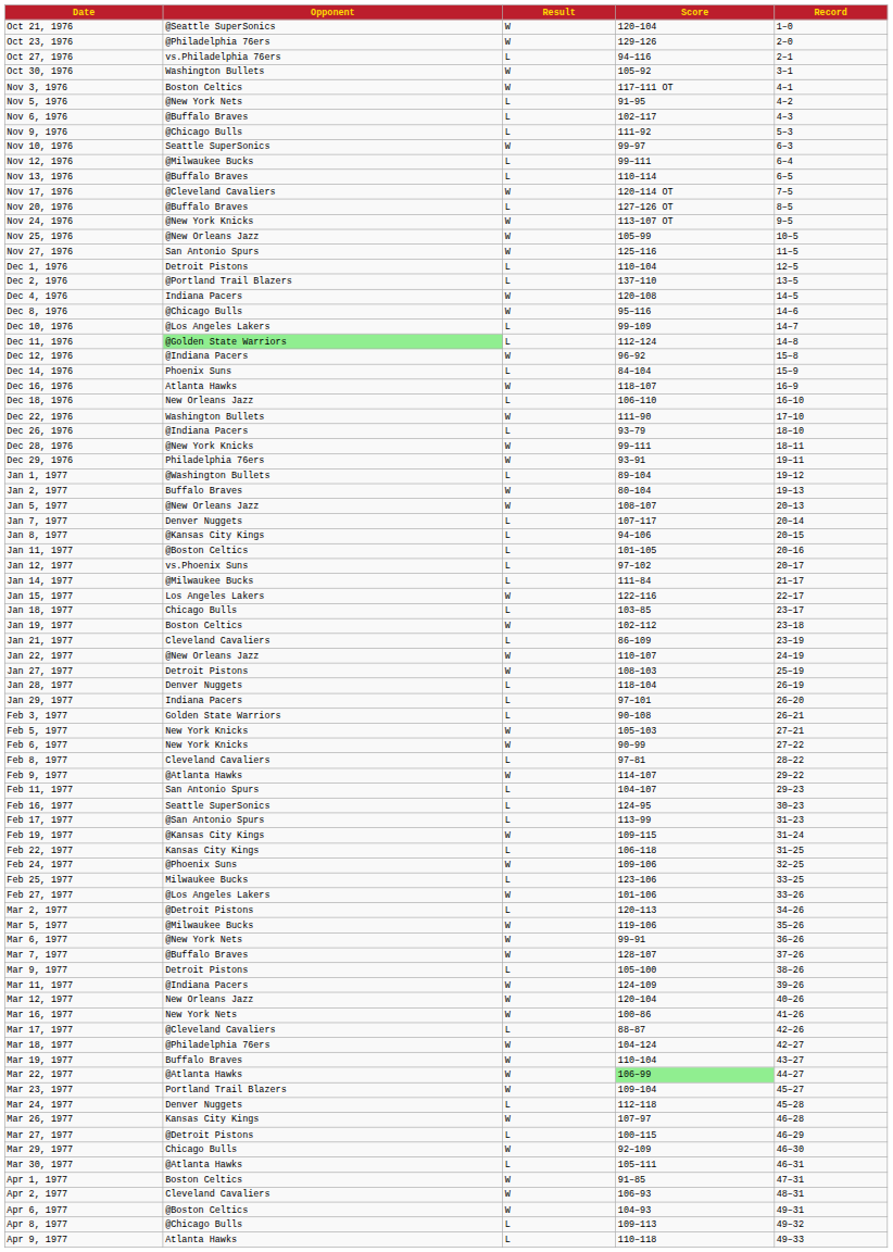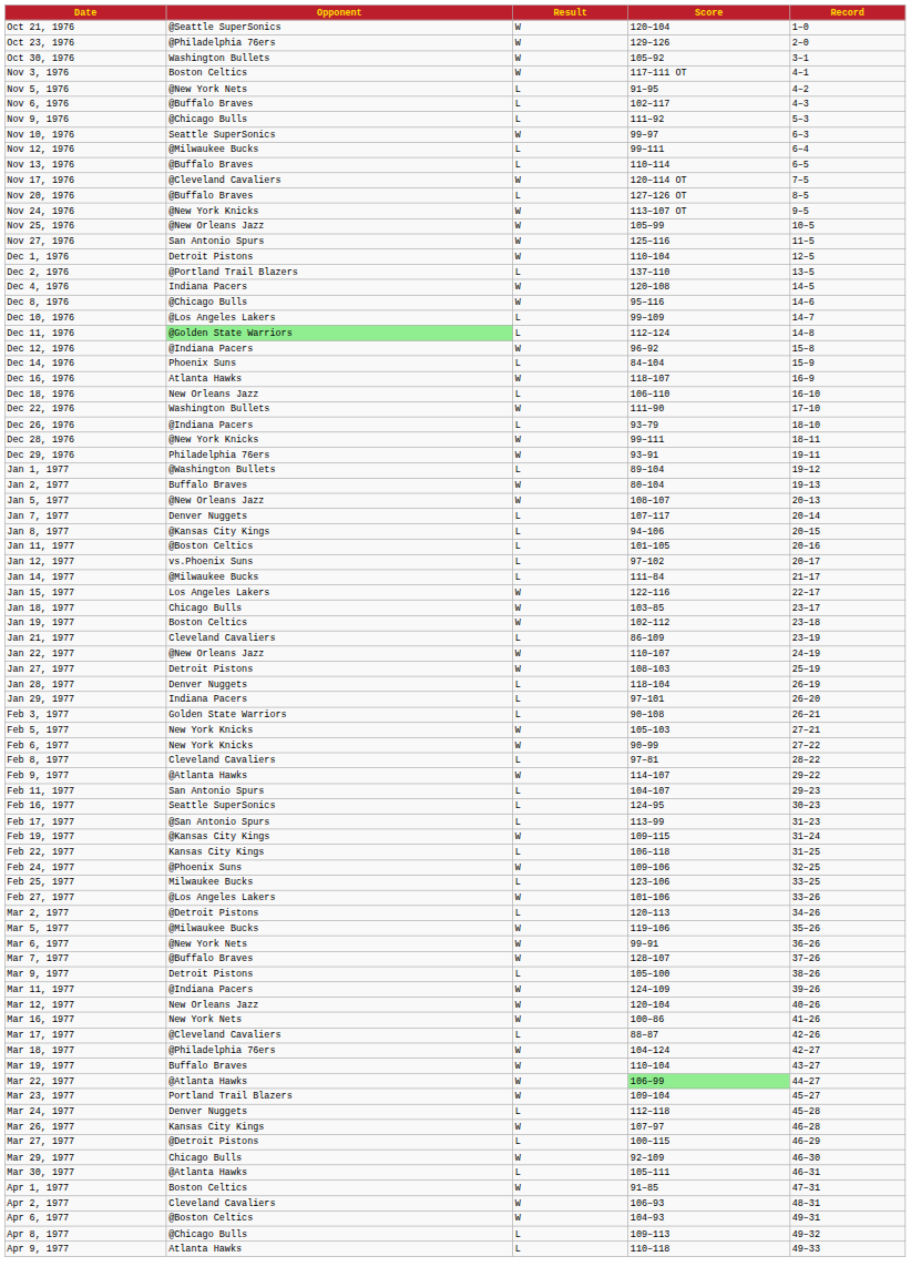 <table class="wikitable sortable sortable">
 <tr>
 <th style="background:#BC1E2C; color:#FEDF00" width="7%">Date</th>
 <th style="background:#BC1E2C; color:#FEDF00" width="15%">Opponent</th>
 <th style="background:#BC1E2C; color:#FEDF00" width="5%">Result</th>
 <th style="background:#BC1E2C; color:#FEDF00" width="7%">Score</th>
 <th style="background:#BC1E2C; color:#FEDF00" width="5%">Record</th>
 </tr>
 <tr>
 <td>Oct 21, 1976</td>
 <td>@Seattle SuperSonics</td>
 <td>W</td>
 <td>120–104</td>
 <td>1–0</td>
 </tr>
 <tr>
 <td>Oct 23, 1976</td>
 <td>@Philadelphia 76ers</td>
 <td>W</td>
 <td>129–126</td>
 <td>2–0</td>
-</tr>
-<tr>
-<td>Oct 27, 1976</td>
-<td>vs.Philadelphia 76ers</td>
-<td>L</td>
-<td>94–116</td>
-<td>2–1</td>
 </tr>
 <tr>
 <td>Oct 30, 1976</td>
 <td>Washington Bullets</td>
 <td>W</td>
 <td>105–92</td>
 <td>3–1</td>
 </tr>
 <tr>
 <td>Nov 3, 1976</td>
 <td>Boston Celtics</td>
 <td>W</td>
 <td>117–111 OT</td>
 <td>4–1</td>
 </tr>
 <tr>
 <td>Nov 5, 1976</td>
 <td>@New York Nets</td>
 <td>L</td>
 <td>91–95</td>
 <td>4–2</td>
 </tr>
 <tr>
 <td>Nov 6, 1976</td>
 <td>@Buffalo Braves</td>
 <td>L</td>
 <td>102–117</td>
 <td>4–3</td>
 </tr>
 <tr>
 <td>Nov 9, 1976</td>
 <td>@Chicago Bulls</td>
 <td>L</td>
 <td>111–92</td>
 <td>5–3</td>
 </tr>
 <tr>
 <td>Nov 10, 1976</td>
 <td>Seattle SuperSonics</td>
 <td>W</td>
 <td>99–97</td>
 <td>6–3</td>
 </tr>
 <tr>
 <td>Nov 12, 1976</td>
 <td>@Milwaukee Bucks</td>
 <td>L</td>
 <td>99–111</td>
 <td>6–4</td>
 </tr>
 <tr>
 <td>Nov 13, 1976</td>
 <td>@Buffalo Braves</td>
 <td>L</td>
 <td>110–114</td>
 <td>6–5</td>
 </tr>
 <tr>
 <td>Nov 17, 1976</td>
 <td>@Cleveland Cavaliers</td>
 <td>W</td>
 <td>120–114  OT</td>
 <td>7–5</td>
 </tr>
 <tr>
 <td>Nov 20, 1976</td>
 <td>@Buffalo Braves</td>
 <td>L</td>
 <td>127–126  OT</td>
 <td>8–5</td>
 </tr>
 <tr>
 <td>Nov 24, 1976</td>
 <td>@New York Knicks</td>
 <td>W</td>
 <td>113–107  OT</td>
 <td>9–5</td>
 </tr>
 <tr>
 <td>Nov 25, 1976</td>
 <td>@New Orleans Jazz</td>
 <td>W</td>
 <td>105–99</td>
 <td>10–5</td>
 </tr>
 <tr>
 <td>Nov 27, 1976</td>
 <td>San Antonio Spurs</td>
 <td>W</td>
 <td>125–116</td>
 <td>11–5</td>
 </tr>
 <tr>
 <td>Dec 1, 1976</td>
 <td>Detroit Pistons</td>
-<td>L</td>
+<td>W</td>
 <td>110–104</td>
 <td>12–5</td>
 </tr>
 <tr>
 <td>Dec 2, 1976</td>
 <td>@Portland Trail Blazers</td>
 <td>L</td>
 <td>137–110</td>
 <td>13–5</td>
 </tr>
 <tr>
 <td>Dec 4, 1976</td>
 <td>Indiana Pacers</td>
 <td>W</td>
 <td>120–108</td>
 <td>14–5</td>
 </tr>
 <tr>
 <td>Dec 8, 1976</td>
 <td>@Chicago Bulls</td>
 <td>W</td>
 <td>95–116</td>
 <td>14–6</td>
 </tr>
 <tr>
 <td>Dec 10, 1976</td>
 <td>@Los Angeles Lakers</td>
 <td>L</td>
 <td>99–109</td>
 <td>14–7</td>
 </tr>
 <tr>
 <td>Dec 11, 1976</td>
 <td style="background: lightgreen;">@Golden State Warriors</td>
 <td>L</td>
 <td>112–124</td>
 <td>14–8</td>
 </tr>
 <tr>
 <td>Dec 12, 1976</td>
 <td>@Indiana Pacers</td>
 <td>W</td>
 <td>96–92</td>
 <td>15–8</td>
 </tr>
 <tr>
 <td>Dec 14, 1976</td>
 <td>Phoenix Suns</td>
 <td>L</td>
 <td>84–104</td>
 <td>15–9</td>
 </tr>
 <tr>
 <td>Dec 16, 1976</td>
 <td>Atlanta Hawks</td>
 <td>W</td>
 <td>118–107</td>
 <td>16–9</td>
 </tr>
 <tr>
 <td>Dec 18, 1976</td>
 <td>New Orleans Jazz</td>
 <td>L</td>
 <td>106–110</td>
 <td>16–10</td>
 </tr>
 <tr>
 <td>Dec 22, 1976</td>
 <td>Washington Bullets</td>
 <td>W</td>
 <td>111–90</td>
 <td>17–10</td>
 </tr>
 <tr>
 <td>Dec 26, 1976</td>
 <td>@Indiana Pacers</td>
 <td>L</td>
 <td>93–79</td>
 <td>18–10</td>
 </tr>
 <tr>
 <td>Dec 28, 1976</td>
 <td>@New York Knicks</td>
 <td>W</td>
 <td>99–111</td>
 <td>18–11</td>
 </tr>
 <tr>
 <td>Dec 29, 1976</td>
 <td>Philadelphia 76ers</td>
 <td>W</td>
 <td>93–91</td>
 <td>19–11</td>
 </tr>
 <tr>
 <td>Jan 1, 1977</td>
 <td>@Washington Bullets</td>
 <td>L</td>
 <td>89–104</td>
 <td>19–12</td>
 </tr>
 <tr>
 <td>Jan 2, 1977</td>
 <td>Buffalo Braves</td>
 <td>W</td>
 <td>80–104</td>
 <td>19–13</td>
 </tr>
 <tr>
 <td>Jan 5, 1977</td>
 <td>@New Orleans Jazz</td>
 <td>W</td>
 <td>108–107</td>
 <td>20–13</td>
 </tr>
 <tr>
 <td>Jan 7, 1977</td>
 <td>Denver Nuggets</td>
 <td>L</td>
 <td>107–117</td>
 <td>20–14</td>
 </tr>
 <tr>
 <td>Jan 8, 1977</td>
 <td>@Kansas City Kings</td>
 <td>L</td>
 <td>94–106</td>
 <td>20–15</td>
 </tr>
 <tr>
 <td>Jan 11, 1977</td>
 <td>@Boston Celtics</td>
 <td>L</td>
 <td>101–105</td>
 <td>20–16</td>
 </tr>
 <tr>
 <td>Jan 12, 1977</td>
 <td>vs.Phoenix Suns</td>
 <td>L</td>
 <td>97–102</td>
 <td>20–17</td>
 </tr>
 <tr>
 <td>Jan 14, 1977</td>
 <td>@Milwaukee Bucks</td>
 <td>L</td>
 <td>111–84</td>
 <td>21–17</td>
 </tr>
 <tr>
 <td>Jan 15, 1977</td>
 <td>Los Angeles Lakers</td>
 <td>W</td>
 <td>122–116</td>
 <td>22–17</td>
 </tr>
 <tr>
 <td>Jan 18, 1977</td>
 <td>Chicago Bulls</td>
-<td>L</td>
+<td>W</td>
 <td>103–85</td>
 <td>23–17</td>
 </tr>
 <tr>
 <td>Jan 19, 1977</td>
 <td>Boston Celtics</td>
 <td>W</td>
 <td>102–112</td>
 <td>23–18</td>
 </tr>
 <tr>
 <td>Jan 21, 1977</td>
 <td>Cleveland Cavaliers</td>
 <td>L</td>
 <td>86–109</td>
 <td>23–19</td>
 </tr>
 <tr>
 <td>Jan 22, 1977</td>
 <td>@New Orleans Jazz</td>
 <td>W</td>
 <td>110–107</td>
 <td>24–19</td>
 </tr>
 <tr>
 <td>Jan 27, 1977</td>
 <td>Detroit Pistons</td>
 <td>W</td>
 <td>108–103</td>
 <td>25–19</td>
 </tr>
 <tr>
 <td>Jan 28, 1977</td>
 <td>Denver Nuggets</td>
 <td>L</td>
 <td>118–104</td>
 <td>26–19</td>
 </tr>
 <tr>
 <td>Jan 29, 1977</td>
 <td>Indiana Pacers</td>
 <td>L</td>
 <td>97–101</td>
 <td>26–20</td>
 </tr>
 <tr>
 <td>Feb 3, 1977</td>
 <td>Golden State Warriors</td>
 <td>L</td>
 <td>90–108</td>
 <td>26–21</td>
 </tr>
 <tr>
 <td>Feb 5, 1977</td>
 <td>New York Knicks</td>
 <td>W</td>
 <td>105–103</td>
 <td>27–21</td>
 </tr>
 <tr>
 <td>Feb 6, 1977</td>
 <td>New York Knicks</td>
 <td>W</td>
 <td>90–99</td>
 <td>27–22</td>
 </tr>
 <tr>
 <td>Feb 8, 1977</td>
 <td>Cleveland Cavaliers</td>
 <td>L</td>
 <td>97–81</td>
 <td>28–22</td>
 </tr>
 <tr>
 <td>Feb 9, 1977</td>
 <td>@Atlanta Hawks</td>
 <td>W</td>
 <td>114–107</td>
 <td>29–22</td>
 </tr>
 <tr>
 <td>Feb 11, 1977</td>
 <td>San Antonio Spurs</td>
 <td>L</td>
 <td>104–107</td>
 <td>29–23</td>
 </tr>
 <tr>
 <td>Feb 16, 1977</td>
 <td>Seattle SuperSonics</td>
 <td>L</td>
 <td>124–95</td>
 <td>30–23</td>
 </tr>
 <tr>
 <td>Feb 17, 1977</td>
 <td>@San Antonio Spurs</td>
 <td>L</td>
 <td>113–99</td>
 <td>31–23</td>
 </tr>
 <tr>
 <td>Feb 19, 1977</td>
 <td>@Kansas City Kings</td>
 <td>W</td>
 <td>109–115</td>
 <td>31–24</td>
 </tr>
 <tr>
 <td>Feb 22, 1977</td>
 <td>Kansas City Kings</td>
 <td>L</td>
 <td>106–118</td>
 <td>31–25</td>
 </tr>
 <tr>
 <td>Feb 24, 1977</td>
 <td>@Phoenix Suns</td>
 <td>W</td>
 <td>109–106</td>
 <td>32–25</td>
 </tr>
 <tr>
 <td>Feb 25, 1977</td>
 <td>Milwaukee Bucks</td>
 <td>L</td>
 <td>123–106</td>
 <td>33–25</td>
 </tr>
 <tr>
 <td>Feb 27, 1977</td>
 <td>@Los Angeles Lakers</td>
 <td>W</td>
 <td>101–106</td>
 <td>33–26</td>
 </tr>
 <tr>
 <td>Mar 2, 1977</td>
 <td>@Detroit Pistons</td>
 <td>L</td>
 <td>120–113</td>
 <td>34–26</td>
 </tr>
 <tr>
 <td>Mar 5, 1977</td>
 <td>@Milwaukee Bucks</td>
 <td>W</td>
 <td>119–106</td>
 <td>35–26</td>
 </tr>
 <tr>
 <td>Mar 6, 1977</td>
 <td>@New York Nets</td>
 <td>W</td>
 <td>99–91</td>
 <td>36–26</td>
 </tr>
 <tr>
 <td>Mar 7, 1977</td>
 <td>@Buffalo Braves</td>
 <td>W</td>
 <td>128–107</td>
 <td>37–26</td>
 </tr>
 <tr>
 <td>Mar 9, 1977</td>
 <td>Detroit Pistons</td>
 <td>L</td>
 <td>105–100</td>
 <td>38–26</td>
 </tr>
 <tr>
 <td>Mar 11, 1977</td>
 <td>@Indiana Pacers</td>
 <td>W</td>
 <td>124–109</td>
 <td>39–26</td>
 </tr>
 <tr>
 <td>Mar 12, 1977</td>
 <td>New Orleans Jazz</td>
 <td>W</td>
 <td>120–104</td>
 <td>40–26</td>
 </tr>
 <tr>
 <td>Mar 16, 1977</td>
 <td>New York Nets</td>
 <td>W</td>
 <td>100–86</td>
 <td>41–26</td>
 </tr>
 <tr>
 <td>Mar 17, 1977</td>
 <td>@Cleveland Cavaliers</td>
 <td>L</td>
 <td>88–87</td>
 <td>42–26</td>
 </tr>
 <tr>
 <td>Mar 18, 1977</td>
 <td>@Philadelphia 76ers</td>
 <td>W</td>
 <td>104–124</td>
 <td>42–27</td>
 </tr>
 <tr>
 <td>Mar 19, 1977</td>
 <td>Buffalo Braves</td>
 <td>W</td>
 <td>110–104</td>
 <td>43–27</td>
 </tr>
 <tr>
 <td>Mar 22, 1977</td>
 <td>@Atlanta Hawks</td>
 <td>W</td>
 <td style="background: lightgreen;">106–99</td>
 <td>44–27</td>
 </tr>
 <tr>
 <td>Mar 23, 1977</td>
 <td>Portland Trail Blazers</td>
 <td>W</td>
 <td>109–104</td>
 <td>45–27</td>
 </tr>
 <tr>
 <td>Mar 24, 1977</td>
 <td>Denver Nuggets</td>
 <td>L</td>
 <td>112–118</td>
 <td>45–28</td>
 </tr>
 <tr>
 <td>Mar 26, 1977</td>
 <td>Kansas City Kings</td>
 <td>W</td>
 <td>107–97</td>
 <td>46–28</td>
 </tr>
 <tr>
 <td>Mar 27, 1977</td>
 <td>@Detroit Pistons</td>
 <td>L</td>
 <td>100–115</td>
 <td>46–29</td>
 </tr>
 <tr>
 <td>Mar 29, 1977</td>
 <td>Chicago Bulls</td>
 <td>W</td>
 <td>92–109</td>
 <td>46–30</td>
 </tr>
 <tr>
 <td>Mar 30, 1977</td>
 <td>@Atlanta Hawks</td>
 <td>L</td>
 <td>105–111</td>
 <td>46–31</td>
 </tr>
 <tr>
 <td>Apr 1, 1977</td>
 <td>Boston Celtics</td>
 <td>W</td>
 <td>91–85</td>
 <td>47–31</td>
 </tr>
 <tr>
 <td>Apr 2, 1977</td>
 <td>Cleveland Cavaliers</td>
 <td>W</td>
 <td>106–93</td>
 <td>48–31</td>
 </tr>
 <tr>
 <td>Apr 6, 1977</td>
 <td>@Boston Celtics</td>
 <td>W</td>
 <td>104–93</td>
 <td>49–31</td>
 </tr>
 <tr>
 <td>Apr 8, 1977</td>
 <td>@Chicago Bulls</td>
 <td>L</td>
 <td>109–113</td>
 <td>49–32</td>
 </tr>
 <tr>
 <td>Apr 9, 1977</td>
 <td>Atlanta Hawks</td>
 <td>L</td>
 <td>110–118</td>
 <td>49–33</td>
 </tr>
 </table>
